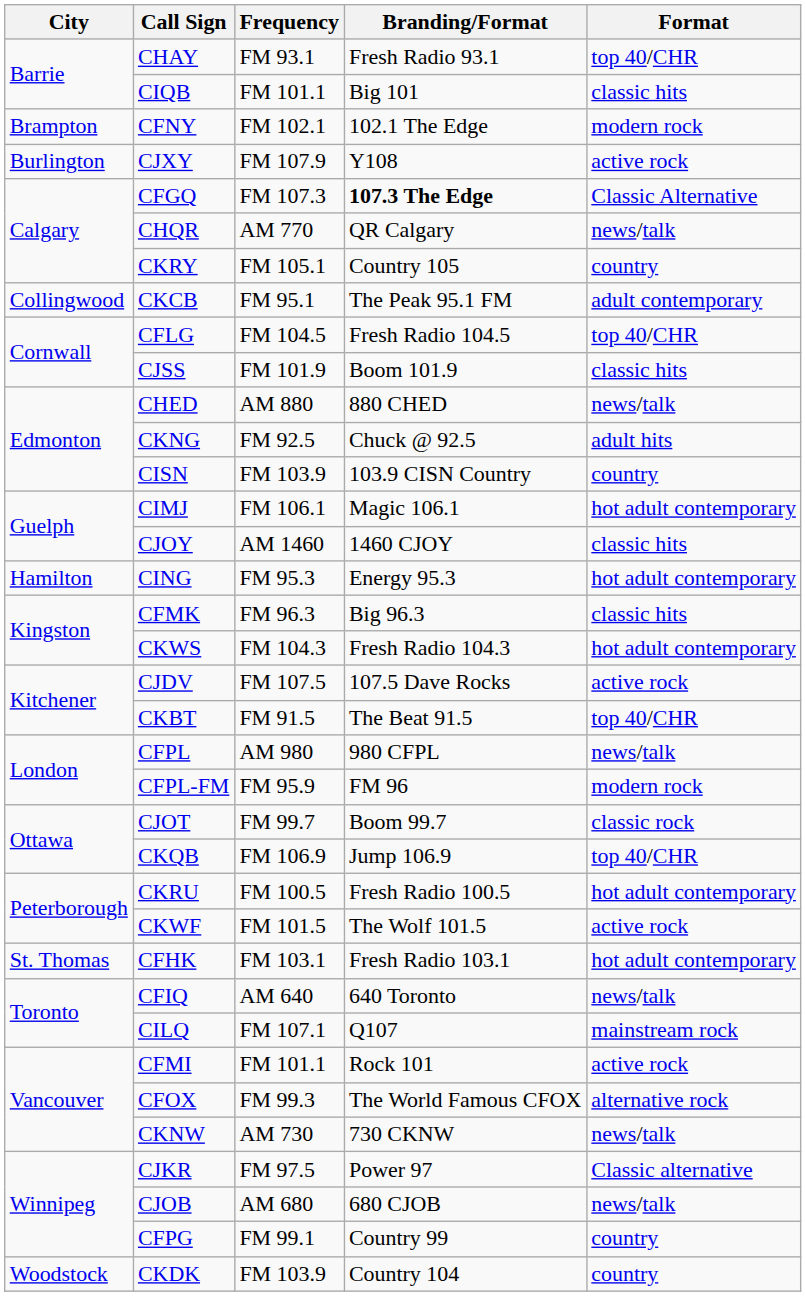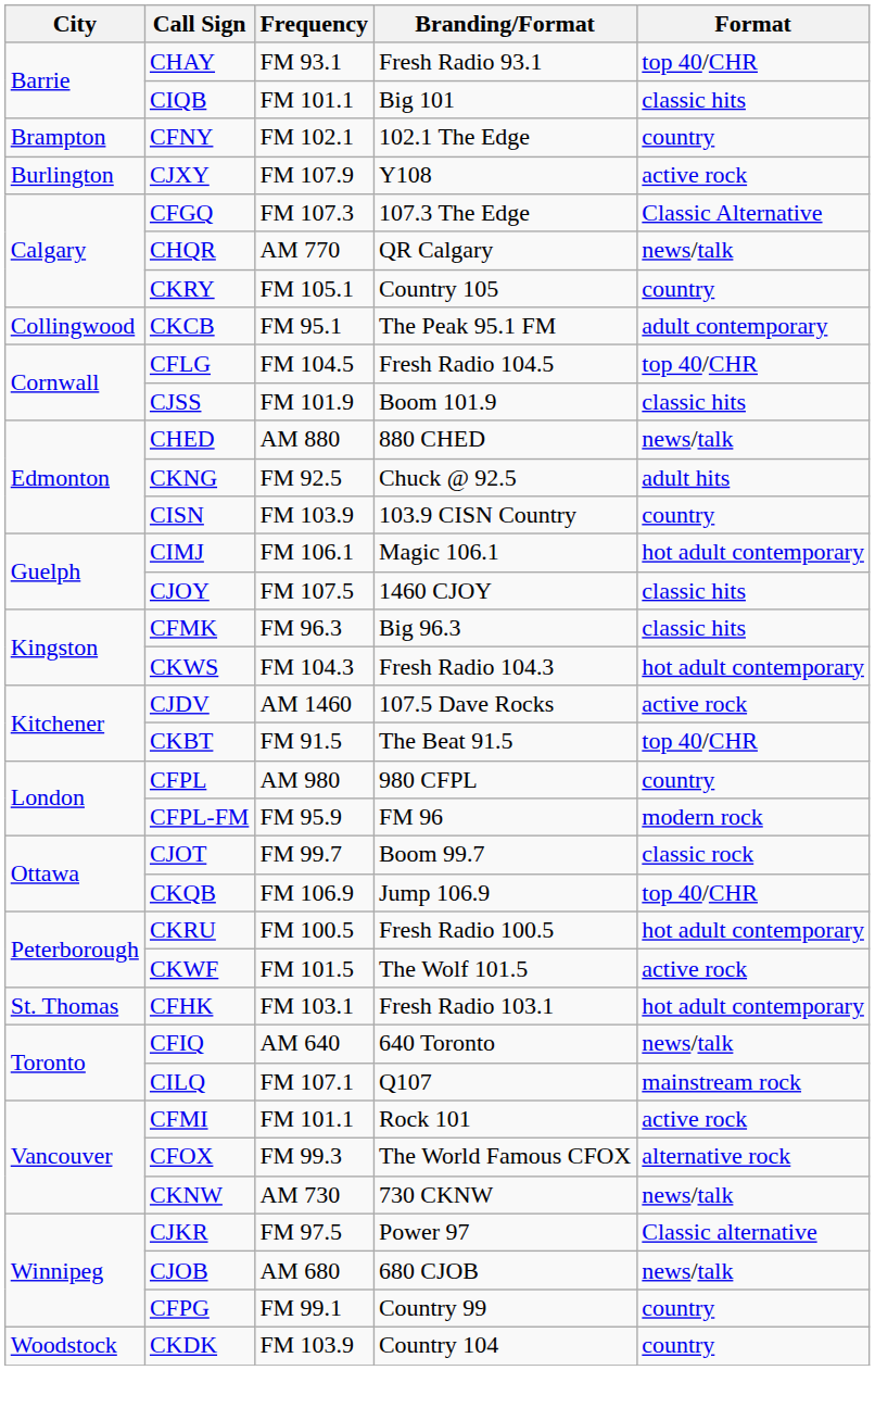 <table class="wikitable sortable">
 <tr>
 <th>City</th>
 <th>Call Sign</th>
 <th>Frequency</th>
 <th>Branding/Format</th>
 <th>Format</th>
 </tr>
 <tr>
 <td rowspan="2"><a href='#'>Barrie</a></td>
 <td><a href='#'>CHAY</a></td>
 <td>FM 93.1</td>
 <td>Fresh Radio 93.1</td>
 <td><a href='#'>top 40</a>/<a href='#'>CHR</a></td>
 </tr>
 <tr>
 <td><a href='#'>CIQB</a></td>
 <td>FM 101.1</td>
 <td>Big 101</td>
 <td><a href='#'>classic hits</a></td>
 </tr>
 <tr>
 <td><a href='#'>Brampton</a></td>
 <td><a href='#'>CFNY</a></td>
 <td>FM 102.1</td>
 <td>102.1 The Edge</td>
-<td><a href='#'>modern rock</a></td>
+<td><a href='#'>country</a></td>
 </tr>
 <tr>
 <td><a href='#'>Burlington</a></td>
 <td><a href='#'>CJXY</a></td>
 <td>FM 107.9</td>
 <td>Y108</td>
 <td><a href='#'>active rock</a></td>
 </tr>
 <tr>
 <td rowspan="3"><a href='#'>Calgary</a></td>
 <td><a href='#'>CFGQ</a></td>
 <td>FM 107.3</td>
-<td><strong>107.3 The Edge</strong></td>
+<td>107.3 The Edge</td>
 <td><a href='#'>Classic Alternative</a></td>
 </tr>
 <tr>
 <td><a href='#'>CHQR</a></td>
 <td>AM 770</td>
 <td>QR Calgary</td>
 <td><a href='#'>news</a>/<a href='#'>talk</a></td>
 </tr>
 <tr>
 <td><a href='#'>CKRY</a></td>
 <td>FM 105.1</td>
 <td>Country 105</td>
 <td><a href='#'>country</a></td>
 </tr>
 <tr>
 <td><a href='#'>Collingwood</a></td>
 <td><a href='#'>CKCB</a></td>
 <td>FM 95.1</td>
 <td>The Peak 95.1 FM</td>
 <td><a href='#'>adult contemporary</a></td>
 </tr>
 <tr>
 <td rowspan="2"><a href='#'>Cornwall</a></td>
 <td><a href='#'>CFLG</a></td>
 <td>FM 104.5</td>
 <td>Fresh Radio 104.5</td>
 <td><a href='#'>top 40</a>/<a href='#'>CHR</a></td>
 </tr>
 <tr>
 <td><a href='#'>CJSS</a></td>
 <td>FM 101.9</td>
 <td>Boom 101.9</td>
 <td><a href='#'>classic hits</a></td>
 </tr>
 <tr>
 <td rowspan="3"><a href='#'>Edmonton</a></td>
 <td><a href='#'>CHED</a></td>
 <td>AM 880</td>
 <td>880 CHED</td>
 <td><a href='#'>news</a>/<a href='#'>talk</a></td>
 </tr>
 <tr>
 <td><a href='#'>CKNG</a></td>
 <td>FM 92.5</td>
 <td>Chuck @ 92.5</td>
 <td><a href='#'>adult hits</a></td>
 </tr>
 <tr>
 <td><a href='#'>CISN</a></td>
 <td>FM 103.9</td>
 <td>103.9 CISN Country</td>
 <td><a href='#'>country</a></td>
 </tr>
 <tr>
 <td rowspan="2"><a href='#'>Guelph</a></td>
 <td><a href='#'>CIMJ</a></td>
 <td>FM 106.1</td>
 <td>Magic 106.1</td>
 <td><a href='#'>hot adult contemporary</a></td>
 </tr>
 <tr>
 <td><a href='#'>CJOY</a></td>
-<td>AM 1460</td>
+<td>FM 107.5</td>
 <td>1460 CJOY</td>
 <td><a href='#'>classic hits</a></td>
-</tr>
-<tr>
-<td><a href='#'>Hamilton</a></td>
-<td><a href='#'>CING</a></td>
-<td>FM 95.3</td>
-<td>Energy 95.3</td>
-<td><a href='#'>hot adult contemporary</a></td>
 </tr>
 <tr>
 <td rowspan="2"><a href='#'>Kingston</a></td>
 <td><a href='#'>CFMK</a></td>
 <td>FM 96.3</td>
 <td>Big 96.3</td>
 <td><a href='#'>classic hits</a></td>
 </tr>
 <tr>
 <td><a href='#'>CKWS</a></td>
 <td>FM 104.3</td>
 <td>Fresh Radio 104.3</td>
 <td><a href='#'>hot adult contemporary</a></td>
 </tr>
 <tr>
 <td rowspan="2"><a href='#'>Kitchener</a></td>
 <td><a href='#'>CJDV</a></td>
-<td>FM 107.5</td>
+<td>AM 1460</td>
 <td>107.5 Dave Rocks</td>
 <td><a href='#'>active rock</a></td>
 </tr>
 <tr>
 <td><a href='#'>CKBT</a></td>
 <td>FM 91.5</td>
 <td>The Beat 91.5</td>
 <td><a href='#'>top 40</a>/<a href='#'>CHR</a></td>
 </tr>
 <tr>
 <td rowspan="2"><a href='#'>London</a></td>
 <td><a href='#'>CFPL</a></td>
 <td>AM 980</td>
 <td>980 CFPL</td>
-<td><a href='#'>news</a>/<a href='#'>talk</a></td>
+<td><a href='#'>country</a></td>
 </tr>
 <tr>
 <td><a href='#'>CFPL-FM</a></td>
 <td>FM 95.9</td>
 <td>FM 96</td>
 <td><a href='#'>modern rock</a></td>
 </tr>
 <tr>
 <td rowspan="2"><a href='#'>Ottawa</a></td>
 <td><a href='#'>CJOT</a></td>
 <td>FM 99.7</td>
 <td>Boom 99.7</td>
 <td><a href='#'>classic rock</a></td>
 </tr>
 <tr>
 <td><a href='#'>CKQB</a></td>
 <td>FM 106.9</td>
 <td>Jump 106.9</td>
 <td><a href='#'>top 40</a>/<a href='#'>CHR</a></td>
 </tr>
 <tr>
 <td rowspan="2"><a href='#'>Peterborough</a></td>
 <td><a href='#'>CKRU</a></td>
 <td>FM 100.5</td>
 <td>Fresh Radio 100.5</td>
 <td><a href='#'>hot adult contemporary</a></td>
 </tr>
 <tr>
 <td><a href='#'>CKWF</a></td>
 <td>FM 101.5</td>
 <td>The Wolf 101.5</td>
 <td><a href='#'>active rock</a></td>
 </tr>
 <tr>
 <td><a href='#'>St. Thomas</a></td>
 <td><a href='#'>CFHK</a></td>
 <td>FM 103.1</td>
 <td>Fresh Radio 103.1</td>
 <td><a href='#'>hot adult contemporary</a></td>
 </tr>
 <tr>
 <td rowspan="2"><a href='#'>Toronto</a></td>
 <td><a href='#'>CFIQ</a></td>
 <td>AM 640</td>
 <td>640 Toronto</td>
 <td><a href='#'>news</a>/<a href='#'>talk</a></td>
 </tr>
 <tr>
 <td><a href='#'>CILQ</a></td>
 <td>FM 107.1</td>
 <td>Q107</td>
 <td><a href='#'>mainstream rock</a></td>
 </tr>
 <tr>
 <td rowspan="3"><a href='#'>Vancouver</a></td>
 <td><a href='#'>CFMI</a></td>
 <td>FM 101.1</td>
 <td>Rock 101</td>
 <td><a href='#'>active rock</a></td>
 </tr>
 <tr>
 <td><a href='#'>CFOX</a></td>
 <td>FM 99.3</td>
 <td>The World Famous CFOX</td>
 <td><a href='#'>alternative rock</a></td>
 </tr>
 <tr>
 <td><a href='#'>CKNW</a></td>
 <td>AM 730</td>
 <td>730 CKNW</td>
 <td><a href='#'>news</a>/<a href='#'>talk</a></td>
 </tr>
 <tr>
 <td rowspan="3"><a href='#'>Winnipeg</a></td>
 <td><a href='#'>CJKR</a></td>
 <td>FM 97.5</td>
 <td>Power 97</td>
 <td><a href='#'>Classic alternative</a></td>
 </tr>
 <tr>
 <td><a href='#'>CJOB</a></td>
 <td>AM 680</td>
 <td>680 CJOB</td>
 <td><a href='#'>news</a>/<a href='#'>talk</a></td>
 </tr>
 <tr>
 <td><a href='#'>CFPG</a></td>
 <td>FM 99.1</td>
 <td>Country 99</td>
 <td><a href='#'>country</a></td>
 </tr>
 <tr>
 <td><a href='#'>Woodstock</a></td>
 <td><a href='#'>CKDK</a></td>
 <td>FM 103.9</td>
 <td>Country 104</td>
 <td><a href='#'>country</a></td>
 </tr>
 </table>
